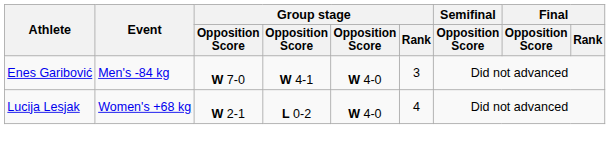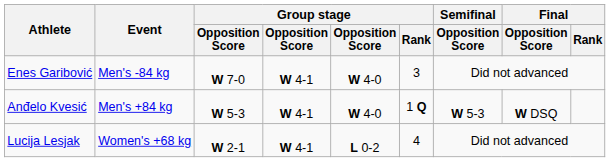 <table class="wikitable" style="text-align:center; font-size:90%">
 <tr>
 <th rowspan=2>Athlete</th>
 <th rowspan=2>Event</th>
 <th colspan=4>Group stage</th>
 <th>Semifinal</th>
 <th colspan=2>Final</th>
 </tr>
 <tr style="font-size:95%">
 <th>Opposition<br>Score</th>
 <th>Opposition<br>Score</th>
 <th>Opposition<br>Score</th>
 <th>Rank</th>
 <th>Opposition<br>Score</th>
 <th>Opposition<br>Score</th>
 <th>Rank</th>
 </tr>
 <tr>
 <td align=left><a href='#'>Enes Garibović</a></td>
 <td align=left><a href='#'>Men's -84 kg</a></td>
 <td><br><strong>W</strong> 7-0</td>
 <td><br><strong>W</strong> 4-1</td>
 <td><br><strong>W</strong> 4-0</td>
 <td>3</td>
 <td colspan="3">Did not advanced</td>
 </tr>
 <tr>
+<td align=left><a href='#'>Anđelo Kvesić</a></td>
+<td align=left><a href='#'>Men's +84 kg</a></td>
+<td><br><strong>W</strong> 5-3</td>
+<td><br><strong>W</strong> 4-1</td>
+<td><br><strong>W</strong> 4-0</td>
+<td>1 <strong>Q</strong></td>
+<td><br><strong>W</strong> 5-3</td>
+<td><br><strong>W</strong> DSQ</td>
+<td></td>
+</tr>
+<tr>
 <td align="left"><a href='#'>Lucija Lesjak</a></td>
 <td align="left"><a href='#'>Women's +68 kg</a></td>
 <td><br><strong>W</strong> 2-1</td>
-<td><br><strong>L</strong> 0-2</td>
-<td><br><strong>W</strong> 4-0</td>
+<td><br><strong>W</strong> 4-1</td>
+<td><br> <strong>L</strong> 0-2</td>
 <td>4</td>
 <td colspan="3">Did not advanced</td>
 </tr>
 </table>
